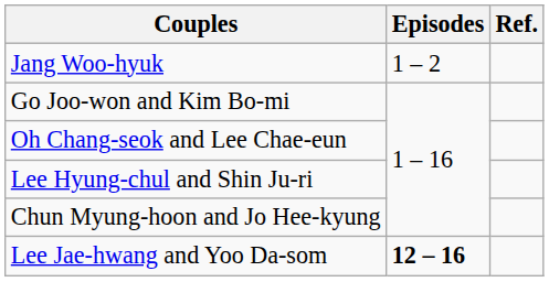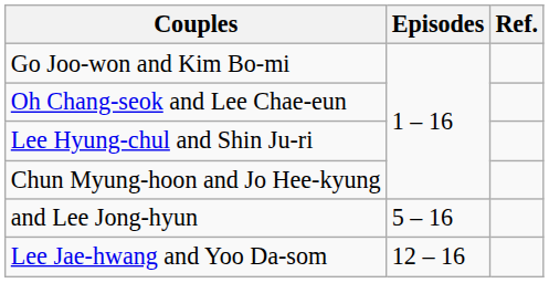 <table class="wikitable">
 <tr>
 <th>Couples</th>
 <th>Episodes</th>
 <th>Ref.</th>
-</tr>
-<tr>
-<td><a href='#'>Jang Woo-hyuk</a></td>
-<td>1 – 2</td>
-<td></td>
 </tr>
 <tr>
 <td>Go Joo-won and Kim Bo-mi</td>
 <td rowspan=4>1 – 16</td>
 <td></td>
 </tr>
 <tr>
 <td><a href='#'>Oh Chang-seok</a> and Lee Chae-eun</td>
 <td></td>
 </tr>
 <tr>
 <td><a href='#'>Lee Hyung-chul</a> and Shin Ju-ri</td>
 <td></td>
 </tr>
 <tr>
 <td>Chun Myung-hoon and Jo Hee-kyung</td>
 <td></td>
 </tr>
 <tr>
+<td> and Lee Jong-hyun</td>
+<td>5 – 16</td>
+<td></td>
+</tr>
+<tr>
 <td><a href='#'>Lee Jae-hwang</a> and Yoo Da-som</td>
-<td><strong>12 – 16</strong></td>
+<td>12 – 16</td>
 <td></td>
 </tr>
 </table>
